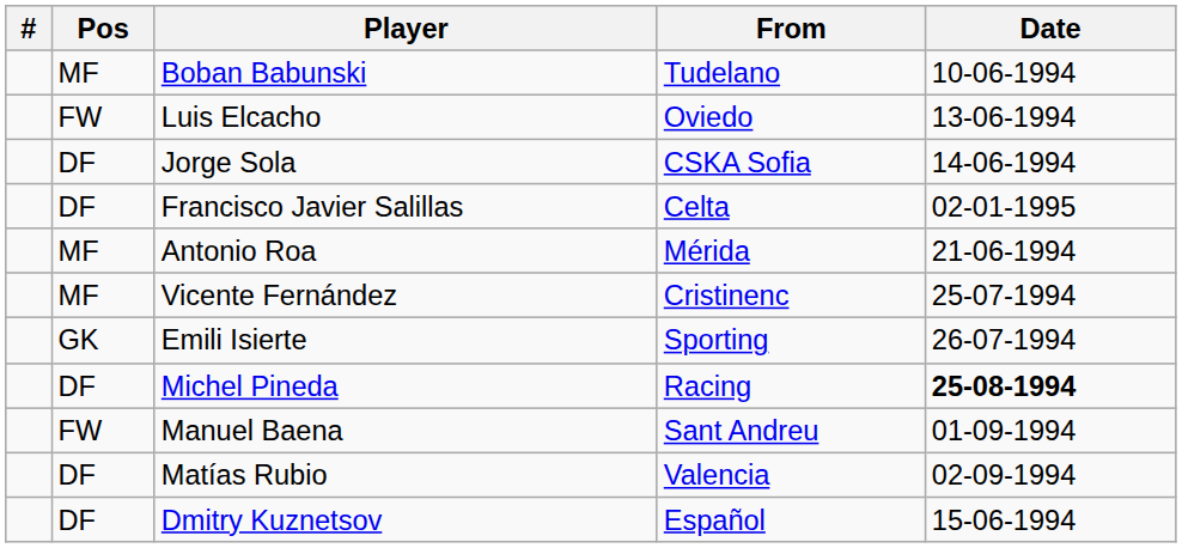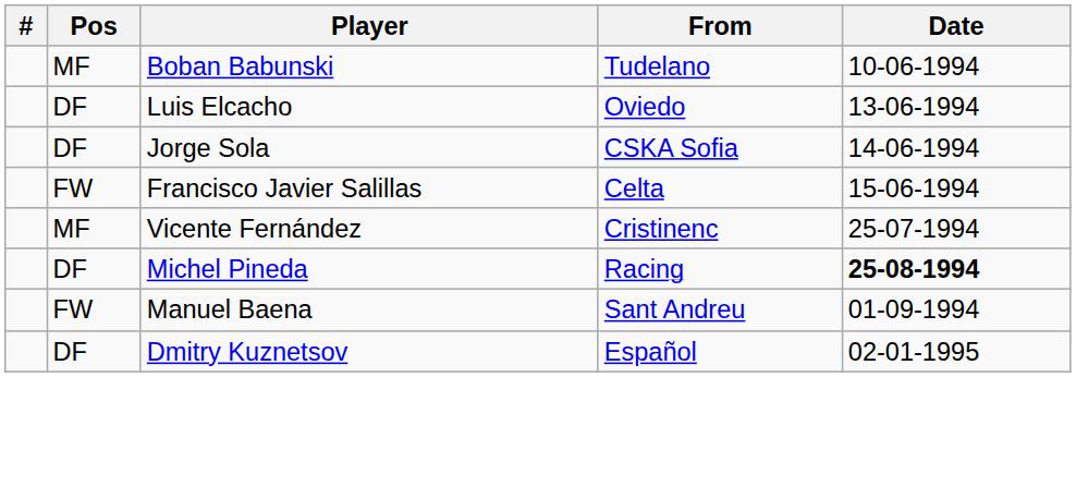 <table width=50% class="wikitable" style="text-align:center; font-size:95%; text-align:left">
 <tr>
 <th><strong>#</strong></th>
 <th><strong>Pos</strong></th>
 <th><strong>Player</strong></th>
 <th><strong>From</strong></th>
 <th>Date</th>
 </tr>
 <tr --->
 <td></td>
 <td>MF</td>
 <td> <a href='#'>Boban Babunski</a></td>
 <td> <a href='#'>Tudelano</a></td>
 <td>10-06-1994</td>
 </tr>
 <tr --->
 <td></td>
-<td>FW</td>
+<td>DF</td>
 <td> Luis Elcacho</td>
 <td> <a href='#'>Oviedo</a></td>
 <td>13-06-1994</td>
 </tr>
 <tr --->
 <td></td>
 <td>DF</td>
 <td> Jorge Sola</td>
 <td> <a href='#'>CSKA Sofia</a></td>
 <td>14-06-1994</td>
 </tr>
 <tr --->
 <td></td>
-<td>DF</td>
+<td>FW</td>
 <td> Francisco Javier Salillas</td>
 <td> <a href='#'>Celta</a></td>
-<td>02-01-1995</td>
-</tr>
-<tr --->
-<td></td>
-<td>MF</td>
-<td> Antonio Roa</td>
-<td> <a href='#'>Mérida</a></td>
-<td>21-06-1994</td>
+<td>15-06-1994</td>
 </tr>
 <tr --->
 <td></td>
 <td>MF</td>
 <td> Vicente Fernández</td>
 <td> <a href='#'>Cristinenc</a></td>
 <td>25-07-1994</td>
-</tr>
-<tr --->
-<td></td>
-<td>GK</td>
-<td> Emili Isierte</td>
-<td> <a href='#'>Sporting</a></td>
-<td>26-07-1994</td>
 </tr>
 <tr --->
 <td></td>
 <td>DF</td>
 <td> <a href='#'>Michel Pineda</a></td>
 <td> <a href='#'>Racing</a></td>
 <td><strong>25-08-1994</strong></td>
 </tr>
 <tr --->
 <td></td>
 <td>FW</td>
 <td> Manuel Baena</td>
 <td> <a href='#'>Sant Andreu</a></td>
 <td>01-09-1994</td>
 </tr>
 <tr --->
 <td></td>
 <td>DF</td>
-<td> Matías Rubio</td>
-<td> <a href='#'>Valencia</a></td>
-<td>02-09-1994</td>
-</tr>
-<tr --->
-<td></td>
-<td>DF</td>
 <td> <a href='#'>Dmitry Kuznetsov</a></td>
 <td> <a href='#'>Español</a></td>
-<td>15-06-1994</td>
+<td>02-01-1995</td>
 </tr>
 </table>
